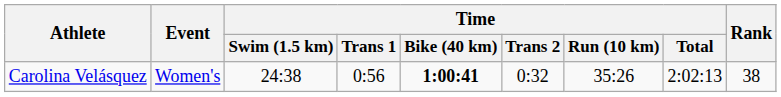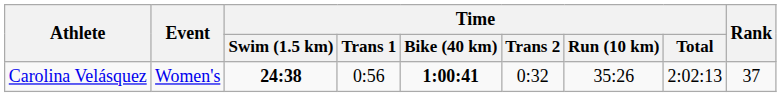 <table class=wikitable style="font-size:90%;text-align:center">
 <tr>
 <th rowspan=2>Athlete</th>
 <th rowspan=2>Event</th>
 <th colspan=6>Time</th>
 <th rowspan=2>Rank</th>
 </tr>
 <tr style="font-size:95%">
 <th>Swim (1.5 km)</th>
 <th>Trans 1</th>
 <th>Bike (40 km)</th>
 <th>Trans 2</th>
 <th>Run (10 km)</th>
 <th>Total</th>
 </tr>
 <tr>
 <td align=left><a href='#'>Carolina Velásquez</a></td>
 <td align=left><a href='#'>Women's</a></td>
-<td>24:38</td>
+<td><strong>24:38</strong></td>
 <td>0:56</td>
 <td><strong>1:00:41</strong></td>
 <td>0:32</td>
 <td>35:26</td>
 <td>2:02:13</td>
-<td>38</td>
+<td>37</td>
 </tr>
 </table>
